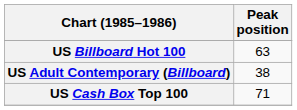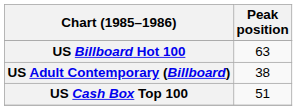 <table class="wikitable sortable plainrowheaders" style="text-align:center">
 <tr>
 <th scope="col">Chart (1985–1986)</th>
 <th scope="col">Peak<br>position</th>
 </tr>
 <tr>
 </tr>
 <tr>
 </tr>
 <tr>
 <th scope="row">US <a href='#'><em>Billboard</em> Hot 100</a></th>
 <td>63</td>
 </tr>
 <tr>
 <th scope="row">US <a href='#'>Adult Contemporary</a> (<em><a href='#'>Billboard</a></em>)</th>
 <td>38</td>
 </tr>
 <tr>
 <th scope="row">US <em><a href='#'>Cash Box</a></em> Top 100</th>
-<td>71</td>
+<td>51</td>
 </tr>
 <tr>
 </tr>
 </table>
